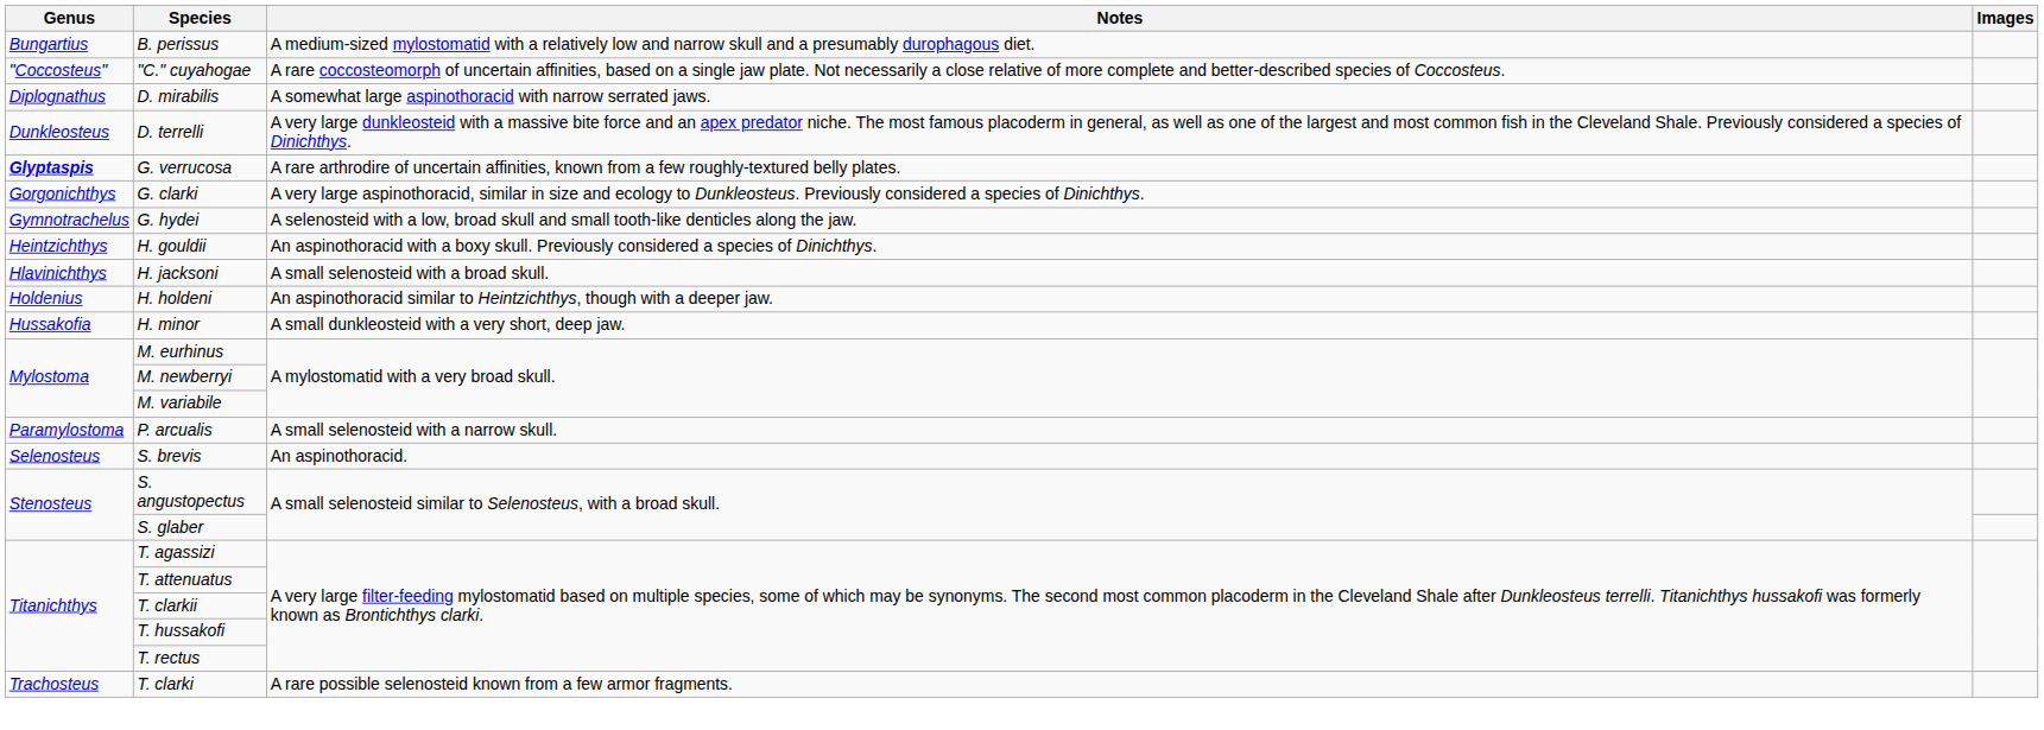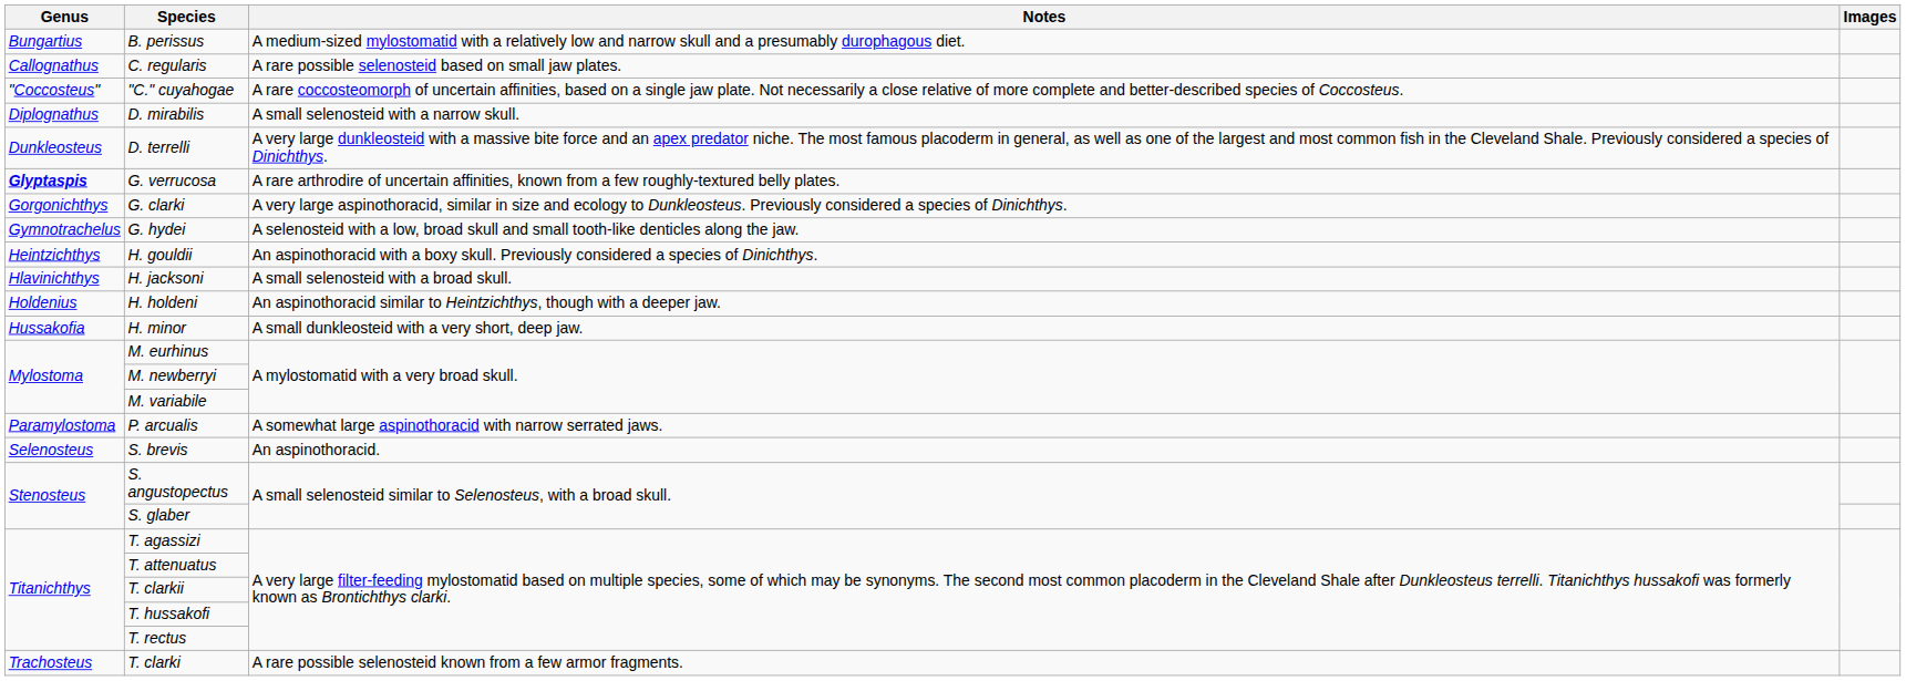 <table class="wikitable sortable">
 <tr>
 <th>Genus</th>
 <th>Species</th>
 <th>Notes</th>
 <th>Images</th>
 </tr>
 <tr>
 <td><em><a href='#'>Bungartius</a></em></td>
 <td><em>B. perissus</em></td>
 <td>A medium-sized <a href='#'>mylostomatid</a> with a relatively low and narrow skull and a presumably <a href='#'>durophagous</a> diet.</td>
 <td></td>
 </tr>
 <tr>
+<td><em><a href='#'>Callognathus</a></em></td>
+<td><em>C. regularis</em></td>
+<td>A rare possible <a href='#'>selenosteid</a> based on small jaw plates.</td>
+<td></td>
+</tr>
+<tr>
 <td><em>"<a href='#'>Coccosteus</a>"</em></td>
 <td><em>"C." cuyahogae</em></td>
 <td>A rare <a href='#'>coccosteomorph</a> of uncertain affinities, based on a single jaw plate. Not necessarily a close relative of more complete and better-described species of <em>Coccosteus</em>.</td>
 <td></td>
 </tr>
 <tr>
 <td><em><a href='#'>Diplognathus</a></em></td>
 <td><em>D. mirabilis</em></td>
-<td>A somewhat large <a href='#'>aspinothoracid</a> with narrow serrated jaws.</td>
+<td>A small selenosteid with a narrow skull.</td>
 <td></td>
 </tr>
 <tr>
 <td><em><a href='#'>Dunkleosteus</a></em></td>
 <td><em>D. terrelli</em></td>
 <td>A very large <a href='#'>dunkleosteid</a> with a massive bite force and an <a href='#'>apex predator</a> niche. The most famous placoderm in general, as well as one of the largest and most common fish in the Cleveland Shale. Previously considered a species of <em><a href='#'>Dinichthys</a></em>.</td>
 <td></td>
 </tr>
 <tr>
 <td><strong><em><a href='#'>Glyptaspis</a></em></strong></td>
 <td><em>G. verrucosa</em></td>
 <td>A rare arthrodire of uncertain affinities, known from a few roughly-textured belly plates.</td>
 </tr>
 <tr>
 <td><em><a href='#'>Gorgonichthys</a></em></td>
 <td><em>G. clarki</em></td>
 <td>A very large aspinothoracid, similar in size and ecology to <em>Dunkleosteus</em>. Previously considered a species of <em>Dinichthys</em>.</td>
 <td></td>
 </tr>
 <tr>
 <td><em><a href='#'>Gymnotrachelus</a></em></td>
 <td><em>G. hydei</em></td>
 <td>A selenosteid with a low, broad skull and small tooth-like denticles along the jaw.</td>
 <td></td>
 </tr>
 <tr>
 <td><em><a href='#'>Heintzichthys</a></em></td>
 <td><em>H. gouldii</em></td>
 <td>An aspinothoracid with a boxy skull. Previously considered a species of <em>Dinichthys</em>.</td>
 <td></td>
 </tr>
 <tr>
 <td><em><a href='#'>Hlavinichthys</a></em></td>
 <td><em>H. jacksoni</em></td>
 <td>A small selenosteid with a broad skull.</td>
 <td></td>
 </tr>
 <tr>
 <td><em><a href='#'>Holdenius</a></em></td>
 <td><em>H. holdeni</em></td>
 <td>An aspinothoracid similar to <em>Heintzichthys</em>, though with a deeper jaw.</td>
 <td></td>
 </tr>
 <tr>
 <td><em><a href='#'>Hussakofia</a></em></td>
 <td><em>H. minor</em></td>
 <td>A small dunkleosteid with a very short, deep jaw.</td>
 <td></td>
 </tr>
 <tr>
 <td rowspan="3"><em><a href='#'>Mylostoma</a></em></td>
 <td><em>M. eurhinus</em></td>
 <td rowspan="3">A mylostomatid with a very broad skull.</td>
 <td rowspan="3"></td>
 </tr>
 <tr>
 <td><em>M. newberryi</em></td>
 </tr>
 <tr>
 <td><em>M. variabile</em></td>
 </tr>
 <tr>
 <td><em><a href='#'>Paramylostoma</a></em></td>
 <td><em>P. arcualis</em></td>
-<td>A small selenosteid with a narrow skull.</td>
+<td>A somewhat large <a href='#'>aspinothoracid</a> with narrow serrated jaws.</td>
 <td></td>
 </tr>
 <tr>
 <td><em><a href='#'>Selenosteus</a></em></td>
 <td><em>S. brevis</em></td>
 <td>An aspinothoracid.</td>
 <td></td>
 </tr>
 <tr>
 <td rowspan="2"><em><a href='#'>Stenosteus</a></em></td>
 <td><em>S. angustopectus</em></td>
 <td rowspan="2">A small selenosteid similar to <em>Selenosteus</em>, with a broad skull.</td>
 <td></td>
 </tr>
 <tr>
 <td><em>S. glaber</em></td>
 <td></td>
 </tr>
 <tr>
 <td rowspan="5"><em><a href='#'>Titanichthys</a></em></td>
 <td><em>T. agassizi</em></td>
 <td rowspan="5">A very large <a href='#'>filter-feeding</a> mylostomatid based on multiple species, some of which may be synonyms. The second most common placoderm in the Cleveland Shale after <em>Dunkleosteus terrelli</em>. <em>Titanichthys hussakofi</em> was formerly known as <em>Brontichthys clarki</em>.</td>
 <td rowspan="5"></td>
 </tr>
 <tr>
 <td><em>T. attenuatus</em></td>
 </tr>
 <tr>
 <td><em>T. clarkii</em></td>
 </tr>
 <tr>
 <td><em>T. hussakofi</em></td>
 </tr>
 <tr>
 <td><em>T. rectus</em></td>
 </tr>
 <tr>
 <td><em><a href='#'>Trachosteus</a></em></td>
 <td><em>T. clarki</em></td>
 <td>A rare possible selenosteid known from a few armor fragments.</td>
 <td></td>
 </tr>
 </table>
